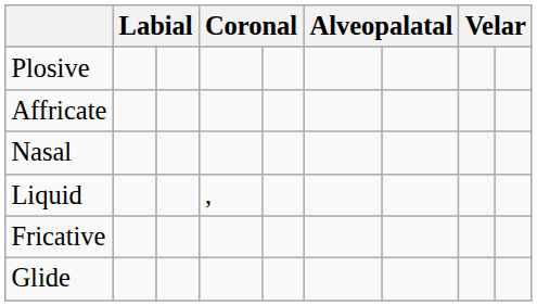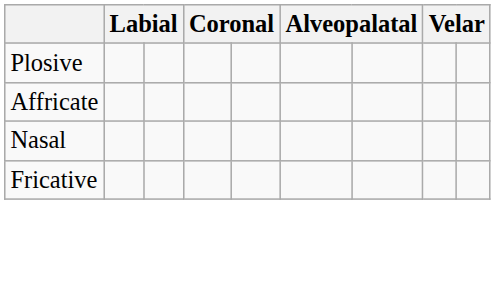 <table class="wikitable sortable">
 <tr>
 <th></th>
 <th colspan="2">Labial</th>
 <th colspan="2">Coronal</th>
 <th colspan="2">Alveopalatal</th>
 <th colspan="2">Velar</th>
 </tr>
 <tr>
 <td>Plosive</td>
 <td></td>
 <td></td>
 <td></td>
 <td></td>
 <td></td>
 <td></td>
 <td></td>
 <td></td>
 </tr>
 <tr>
 <td>Affricate</td>
 <td></td>
 <td></td>
 <td></td>
 <td></td>
 <td></td>
 <td></td>
 <td></td>
 <td></td>
 </tr>
 <tr>
 <td>Nasal</td>
 <td></td>
 <td></td>
 <td></td>
 <td></td>
 <td></td>
 <td></td>
 <td></td>
 <td></td>
 </tr>
 <tr>
-<td>Liquid</td>
-<td></td>
-<td></td>
-<td>, </td>
-<td></td>
-<td></td>
-<td></td>
-<td></td>
-<td></td>
-</tr>
-<tr>
 <td>Fricative</td>
 <td></td>
 <td></td>
 <td></td>
 <td></td>
 <td></td>
 <td></td>
 <td></td>
 <td></td>
 </tr>
-<tr>
-<td>Glide</td>
-<td></td>
-<td></td>
-<td></td>
-<td></td>
-<td></td>
-<td></td>
-<td></td>
-<td></td>
-</tr>
 </table>
